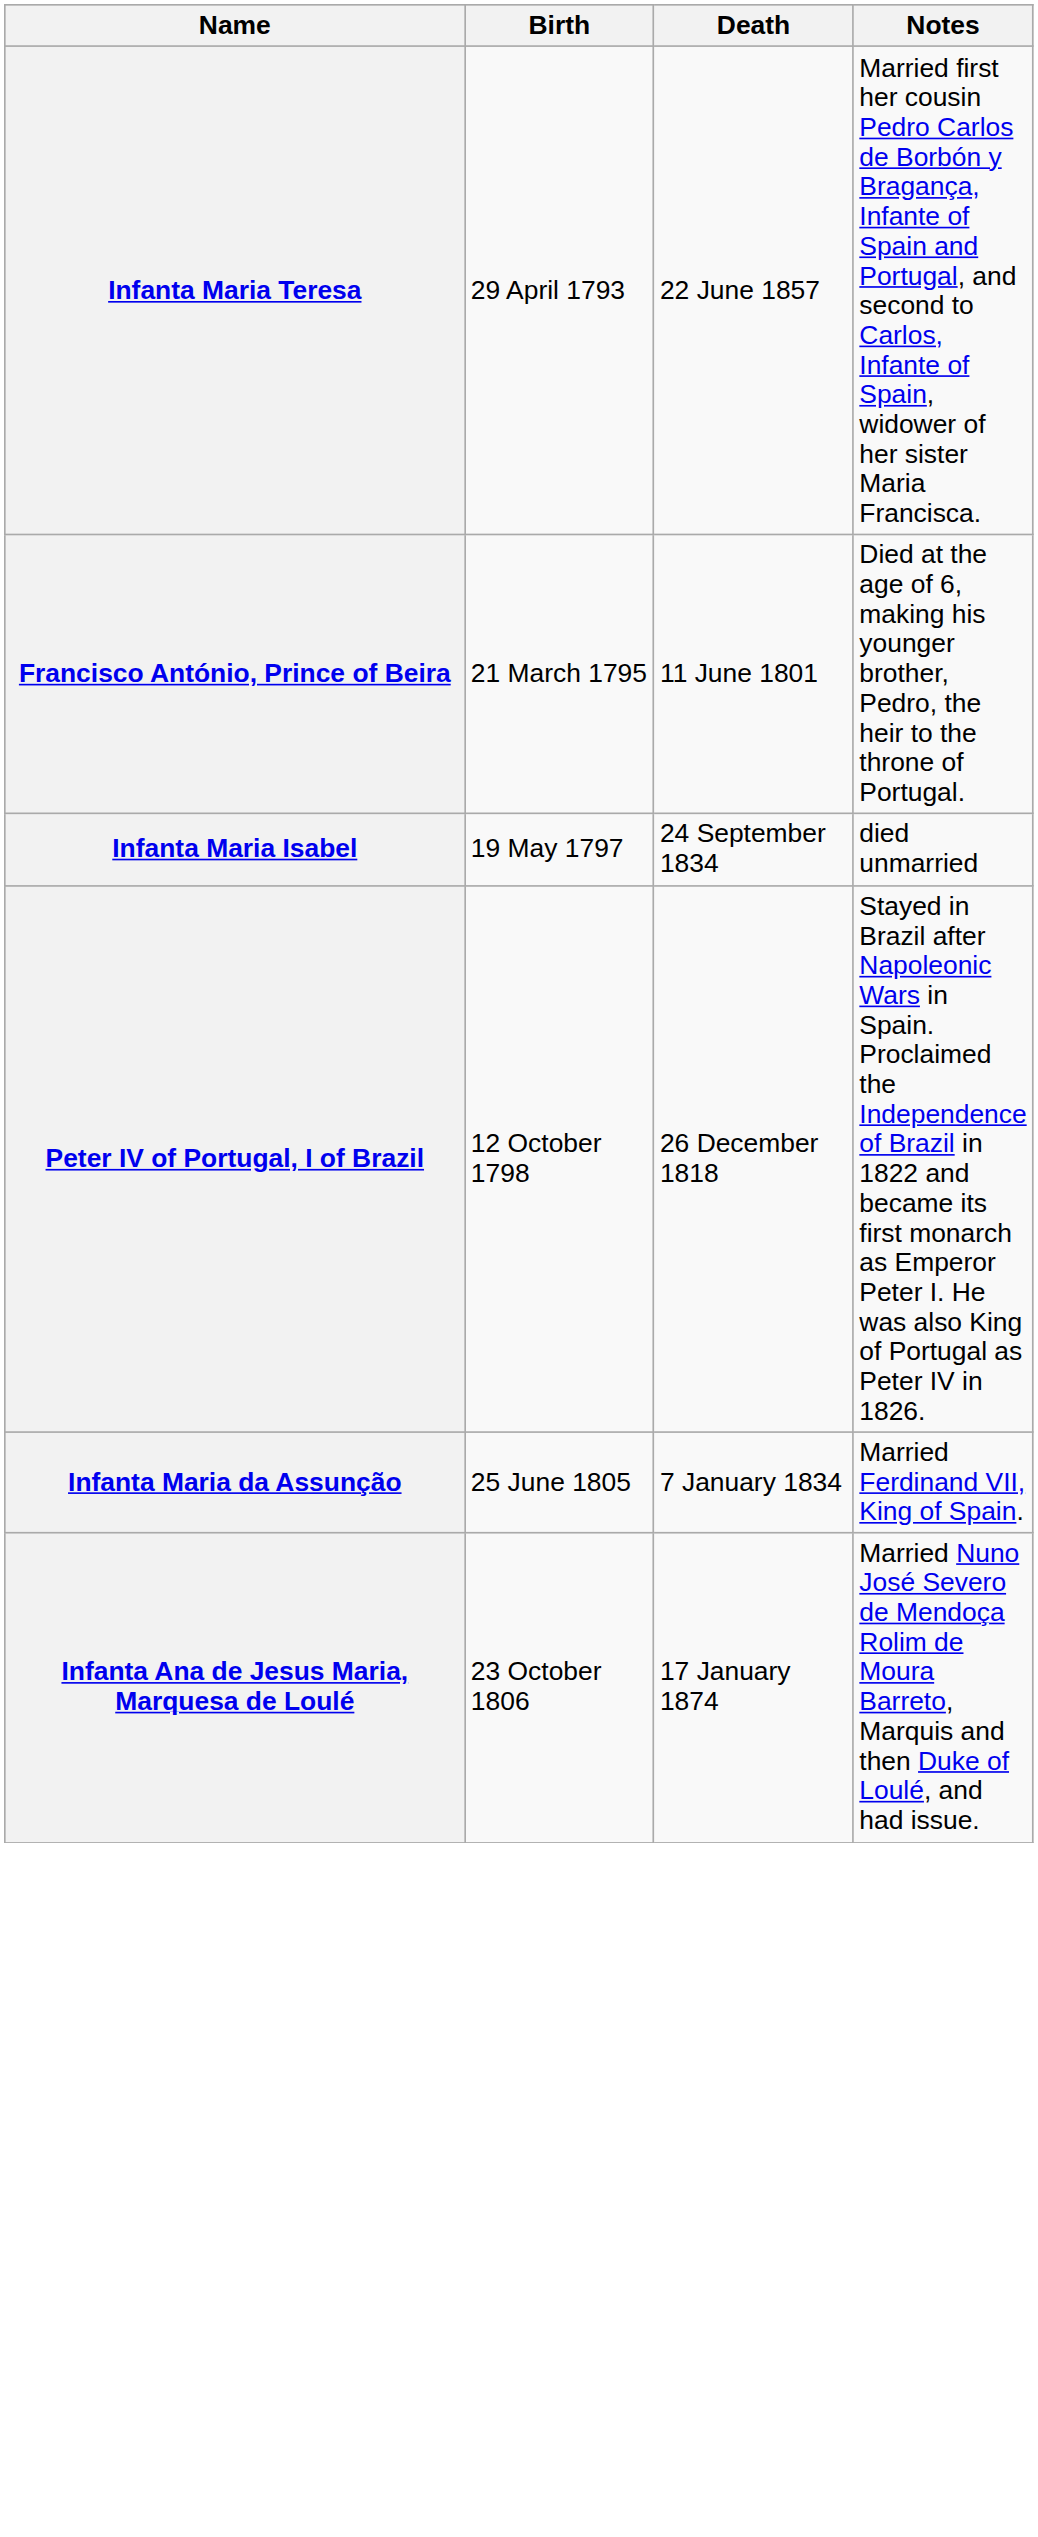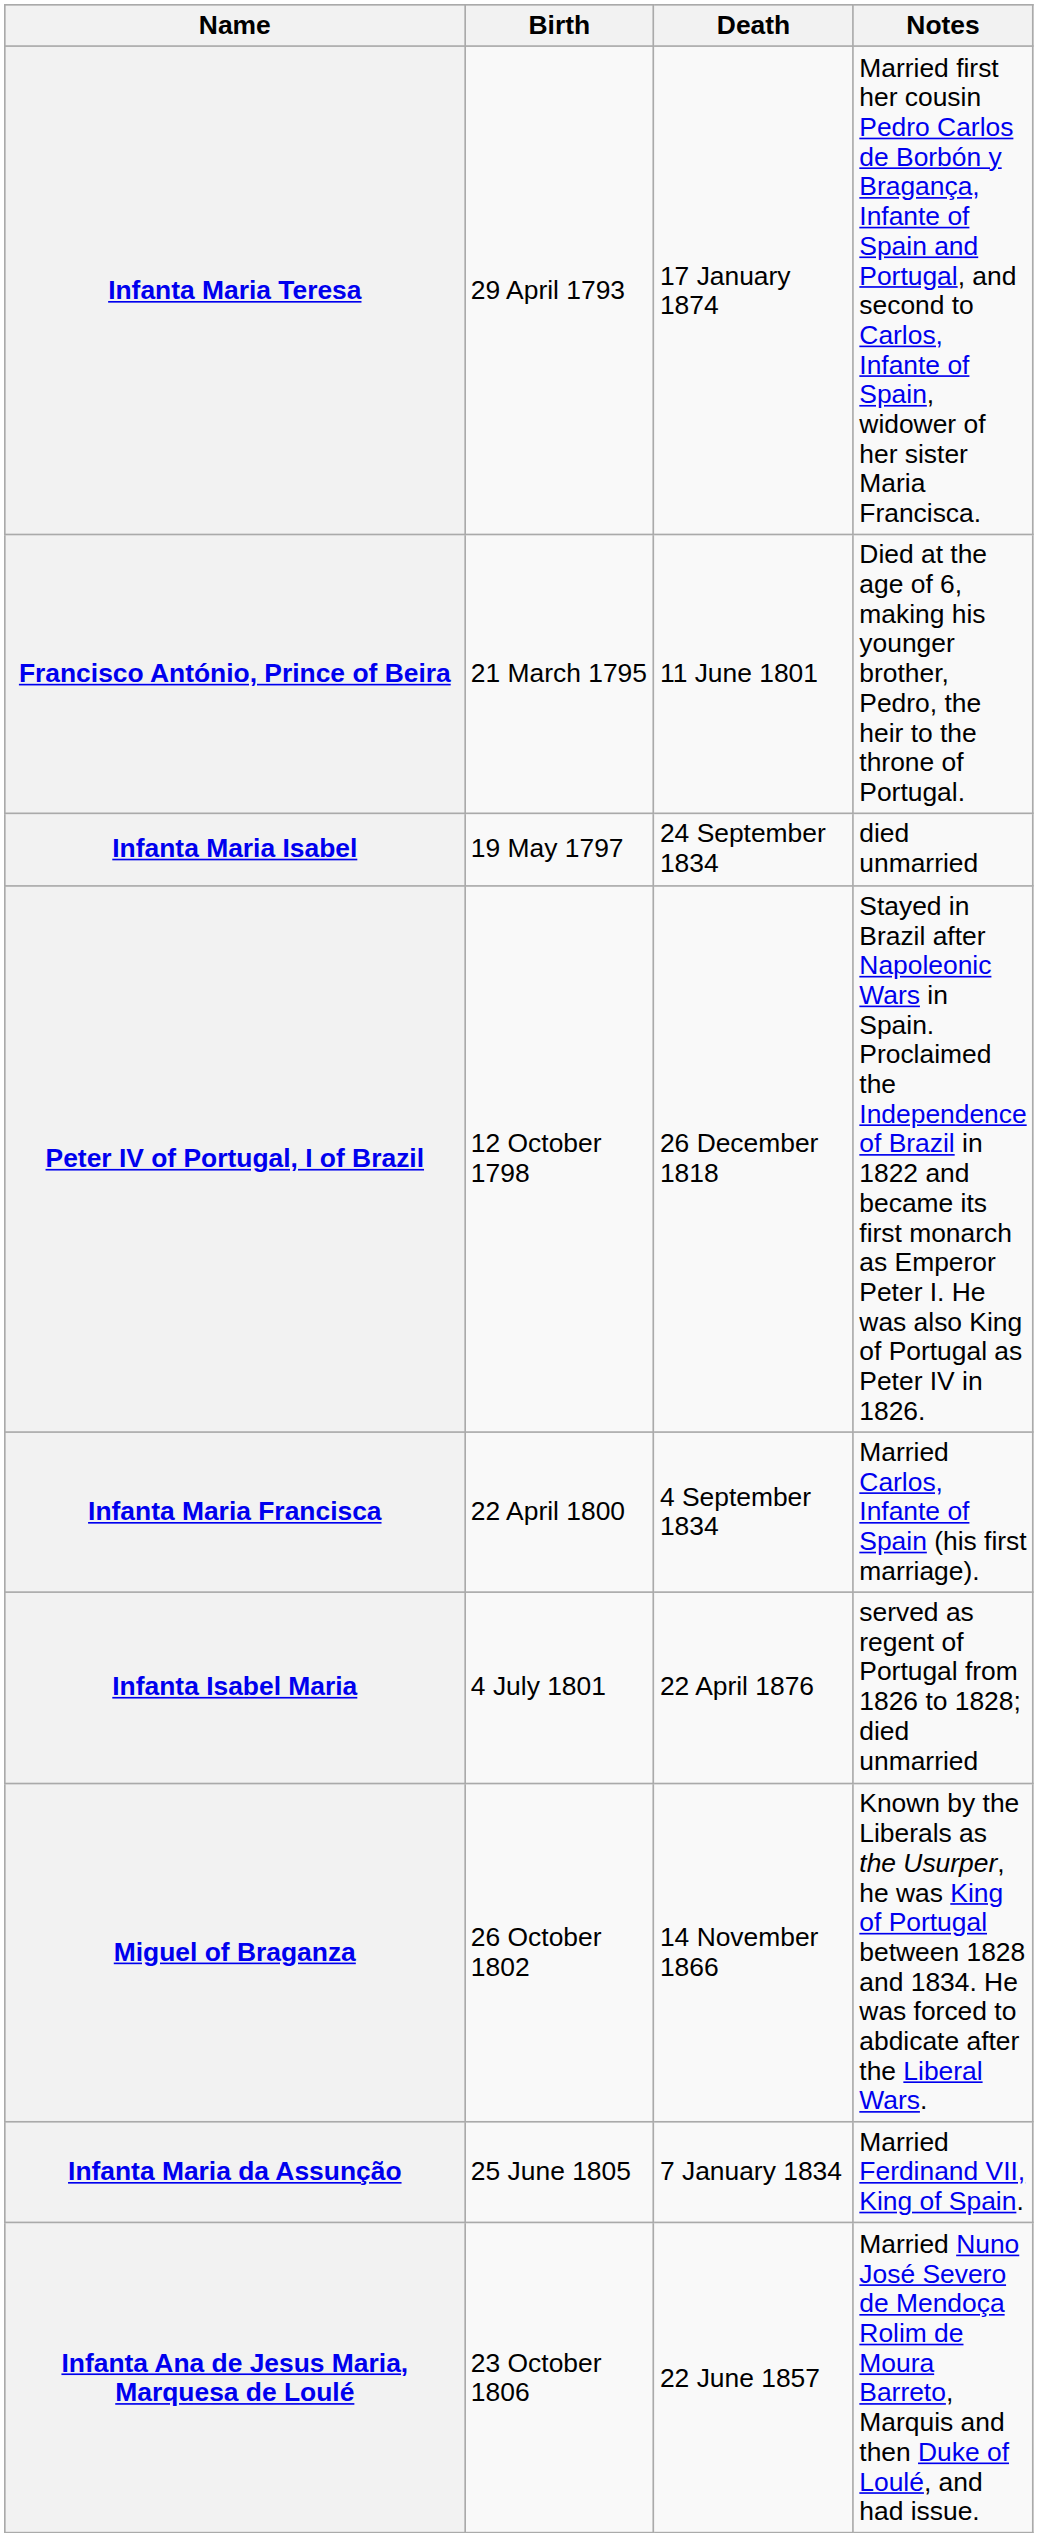 <table class="wikitable plainrowheaders" style="width: 100%;">
 <tr>
 <th scope="col" style="width: 22em;">Name</th>
 <th scope="col" style="width:  8em;">Birth</th>
 <th scope="col" style="width:  8em;">Death</th>
 <th scope="col">Notes</th>
 </tr>
 <tr>
 <th scope="row"><a href='#'>Infanta Maria Teresa</a></th>
 <td>29 April 1793</td>
-<td>22 June 1857</td>
+<td>17 January 1874</td>
 <td>Married first her cousin <a href='#'>Pedro Carlos de Borbón y Bragança, Infante of Spain and Portugal</a>, and second to <a href='#'>Carlos, Infante of Spain</a>, widower of her sister Maria Francisca.</td>
 </tr>
 <tr>
 <th scope="row"><a href='#'>Francisco António, Prince of Beira</a></th>
 <td>21 March 1795</td>
 <td>11 June 1801</td>
 <td>Died at the age of 6, making his younger brother, Pedro, the heir to the throne of Portugal.</td>
 </tr>
 <tr>
 <th scope="row"><a href='#'>Infanta Maria Isabel</a></th>
 <td>19 May 1797</td>
 <td>24 September 1834</td>
 <td>died unmarried</td>
 </tr>
 <tr>
 <th scope="row"><a href='#'>Peter IV of Portugal, I of Brazil</a></th>
 <td>12 October 1798</td>
 <td>26 December 1818</td>
 <td>Stayed in Brazil after <a href='#'>Napoleonic Wars</a> in Spain. Proclaimed the <a href='#'>Independence of Brazil</a> in 1822 and became its first monarch as Emperor Peter I. He was also King of Portugal as Peter IV in 1826.</td>
 </tr>
 <tr>
+<th scope="row"><a href='#'>Infanta Maria Francisca</a></th>
+<td>22 April 1800</td>
+<td>4 September 1834</td>
+<td>Married <a href='#'>Carlos, Infante of Spain</a> (his first marriage).</td>
+</tr>
+<tr>
+<th scope="row"><a href='#'>Infanta Isabel Maria</a></th>
+<td>4 July 1801</td>
+<td>22 April 1876</td>
+<td>served as regent of Portugal from 1826 to 1828; died unmarried</td>
+</tr>
+<tr>
+<th scope="row"><a href='#'>Miguel of Braganza</a></th>
+<td>26 October 1802</td>
+<td>14 November 1866</td>
+<td>Known by the Liberals as <em>the Usurper</em>, he was <a href='#'>King of Portugal</a> between 1828 and 1834. He was forced to abdicate after the <a href='#'>Liberal Wars</a>.</td>
+</tr>
+<tr>
 <th scope="row"><a href='#'>Infanta Maria da Assunção</a></th>
 <td>25 June 1805</td>
 <td>7 January 1834</td>
 <td>Married <a href='#'>Ferdinand VII, King of Spain</a>.</td>
 </tr>
 <tr>
 <th scope="row"><a href='#'>Infanta Ana de Jesus Maria, Marquesa de Loulé</a></th>
 <td>23 October 1806</td>
-<td>17 January 1874</td>
+<td>22 June 1857</td>
 <td>Married <a href='#'>Nuno José Severo de Mendoça Rolim de Moura Barreto</a>, Marquis and then <a href='#'>Duke of Loulé</a>, and had issue.</td>
 </tr>
 </table>
